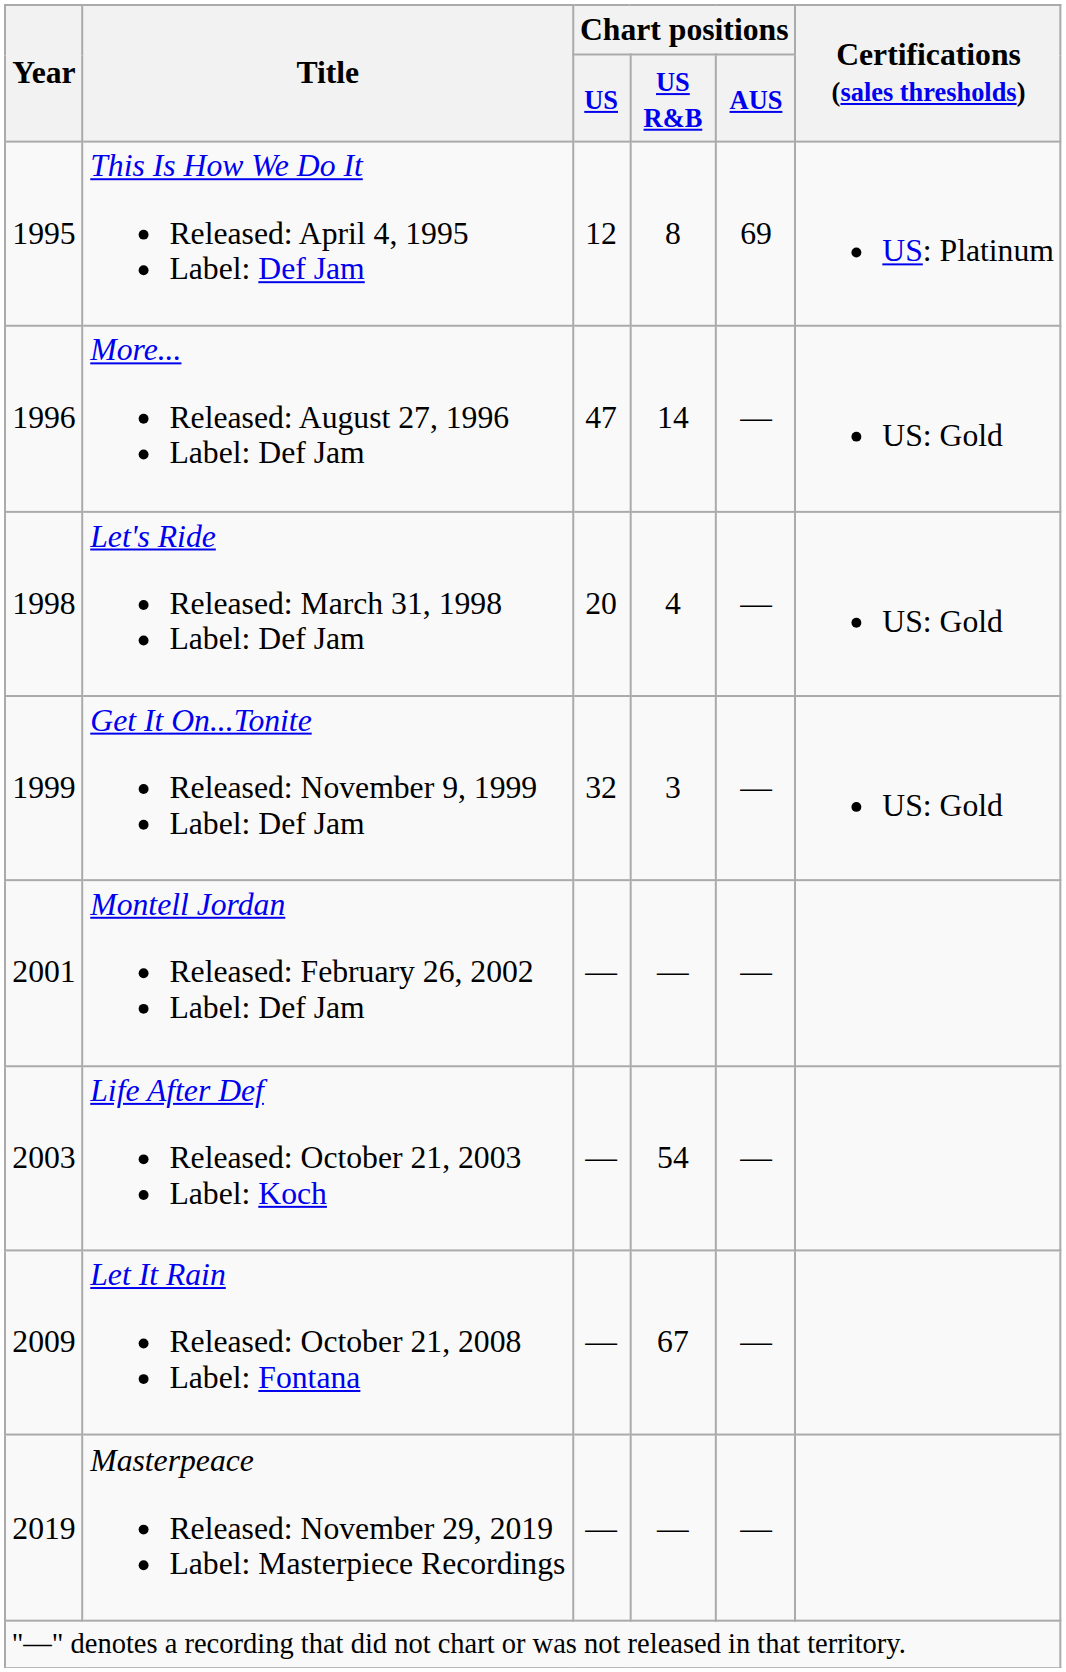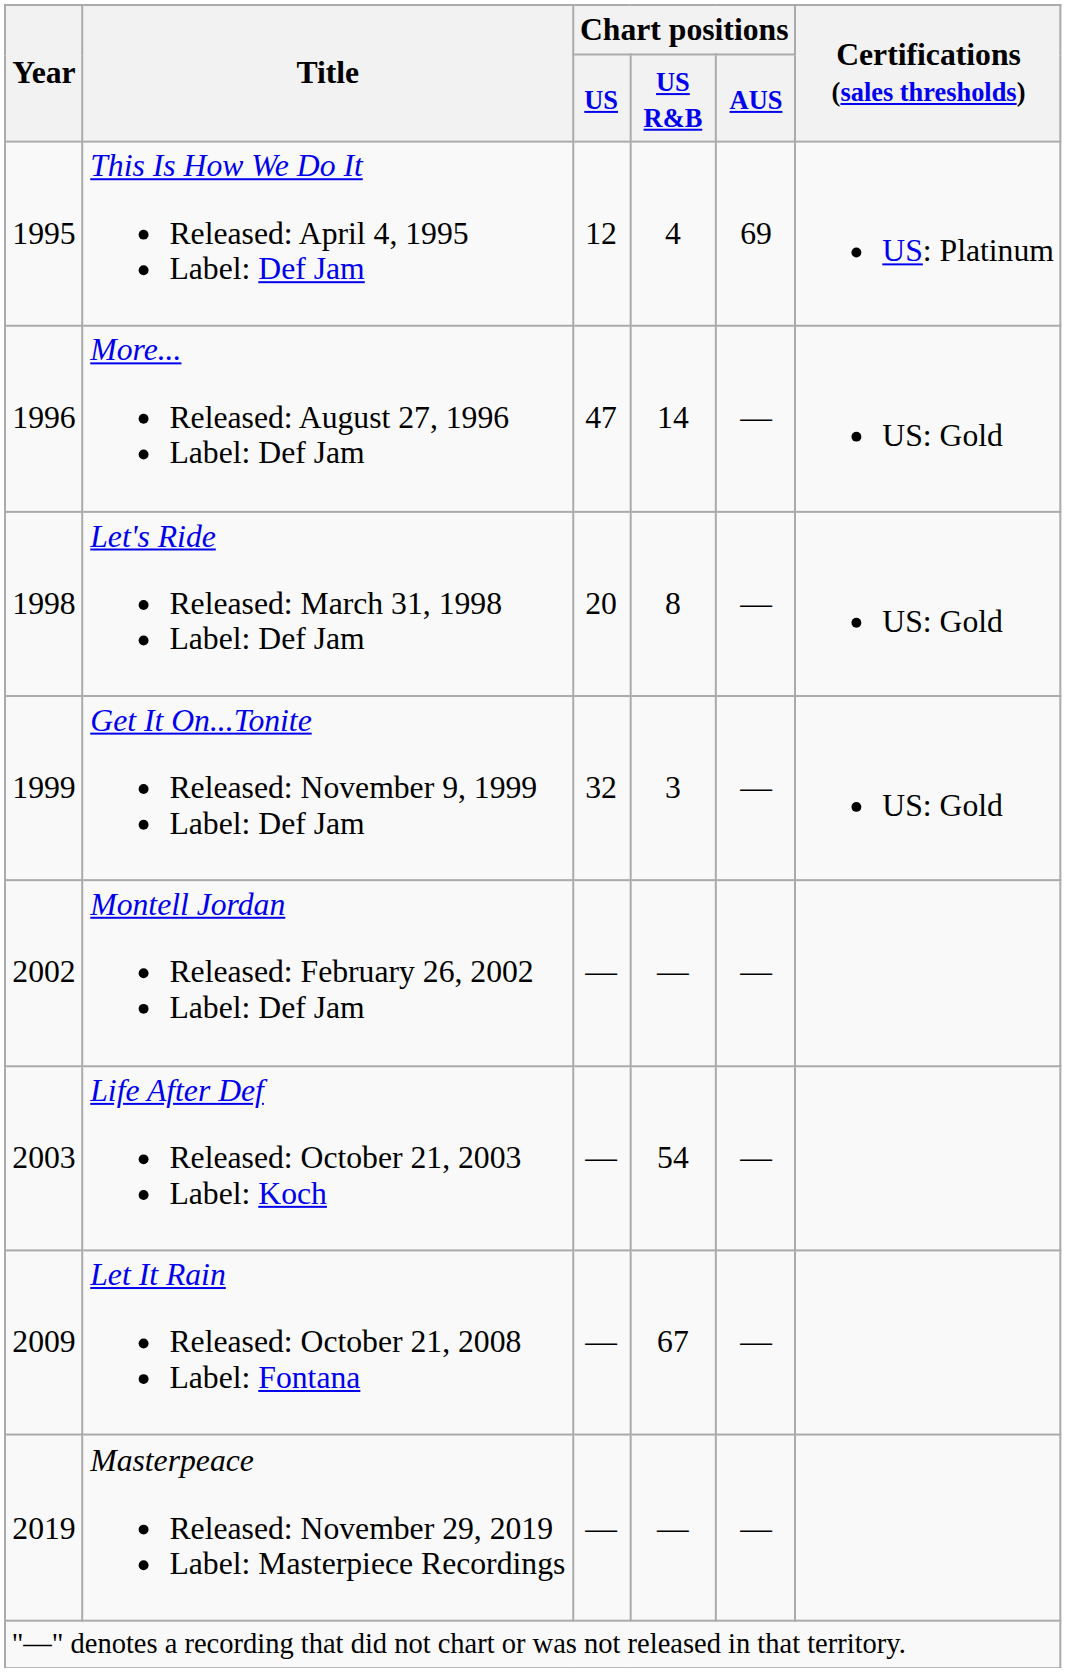 <table class="wikitable">
 <tr>
 <th rowspan="2">Year</th>
 <th rowspan="2">Title</th>
 <th colspan="3">Chart positions</th>
 <th rowspan="2">Certifications<br><small>(<a href='#'>sales thresholds</a>)</small></th>
 </tr>
 <tr>
 <th><small><a href='#'>US</a></small></th>
 <th><small><a href='#'>US<br>R&B</a></small></th>
 <th><small><a href='#'>AUS</a></small><br></th>
 </tr>
 <tr>
 <td>1995</td>
 <td><em><a href='#'>This Is How We Do It</a></em><br><ul><li>Released: April 4, 1995</li><li>Label: <a href='#'>Def Jam</a></li></ul></td>
 <td align="center">12</td>
-<td align="center">8</td>
+<td align="center">4</td>
 <td align="center">69</td>
 <td><br><ul><li><a href='#'>US</a>: Platinum</li></ul></td>
 </tr>
 <tr>
 <td>1996</td>
 <td><em><a href='#'>More...</a></em><br><ul><li>Released: August 27, 1996</li><li>Label: Def Jam</li></ul></td>
 <td align="center">47</td>
 <td align="center">14</td>
 <td align="center">—</td>
 <td><br><ul><li>US: Gold</li></ul></td>
 </tr>
 <tr>
 <td>1998</td>
 <td><em><a href='#'>Let's Ride</a></em><br><ul><li>Released: March 31, 1998</li><li>Label: Def Jam</li></ul></td>
 <td align="center">20</td>
-<td align="center">4</td>
+<td align="center">8</td>
 <td align="center">—</td>
 <td><br><ul><li>US: Gold</li></ul></td>
 </tr>
 <tr>
 <td>1999</td>
 <td><em><a href='#'>Get It On...Tonite</a></em><br><ul><li>Released: November 9, 1999</li><li>Label: Def Jam</li></ul></td>
 <td align="center">32</td>
 <td align="center">3</td>
 <td align="center">—</td>
 <td><br><ul><li>US: Gold</li></ul></td>
 </tr>
 <tr>
-<td>2001</td>
+<td>2002</td>
 <td><em><a href='#'>Montell Jordan</a></em><br><ul><li>Released: February 26, 2002</li><li>Label: Def Jam</li></ul></td>
 <td align="center">—</td>
 <td align="center">—</td>
 <td align="center">—</td>
 <td></td>
 </tr>
 <tr>
 <td>2003</td>
 <td><em><a href='#'>Life After Def</a></em><br><ul><li>Released: October 21, 2003</li><li>Label: <a href='#'>Koch</a></li></ul></td>
 <td align="center">—</td>
 <td align="center">54</td>
 <td align="center">—</td>
 <td></td>
 </tr>
 <tr>
 <td>2009</td>
 <td><em><a href='#'>Let It Rain</a></em><br><ul><li>Released: October 21, 2008</li><li>Label: <a href='#'>Fontana</a></li></ul></td>
 <td align="center">—</td>
 <td align="center">67</td>
 <td align="center">—</td>
 <td></td>
 </tr>
 <tr>
 <td>2019</td>
 <td><em>Masterpeace</em><br><ul><li>Released: November 29, 2019</li><li>Label: Masterpiece Recordings</li></ul></td>
 <td align="center">—</td>
 <td align="center">—</td>
 <td align="center">—</td>
 <td></td>
 </tr>
 <tr>
 <td colspan="14" style="font-size:90%">"—" denotes a recording that did not chart or was not released in that territory.</td>
 </tr>
 </table>
